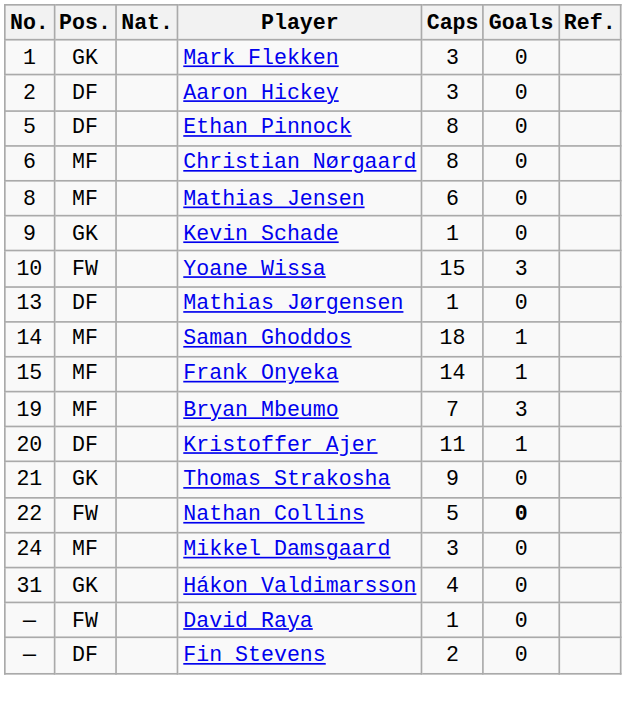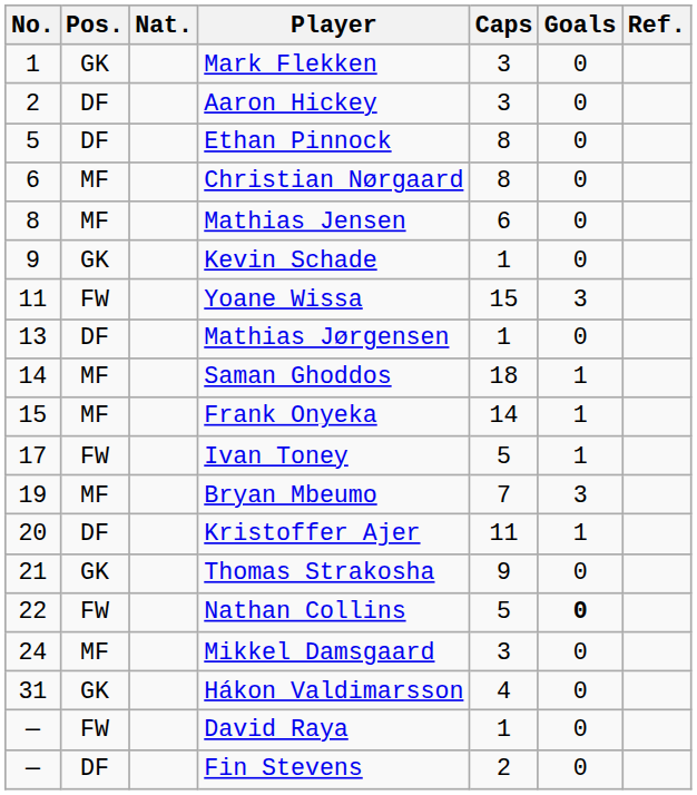 <table class="wikitable" style="text-align:center; border:1px #aaa solid;">
 <tr>
 <th>No.</th>
 <th>Pos.</th>
 <th>Nat.</th>
 <th>Player</th>
 <th>Caps</th>
 <th>Goals</th>
 <th>Ref.</th>
 </tr>
 <tr>
 <td>1</td>
 <td>GK</td>
 <td></td>
 <td style="text-align:left;"><a href='#'>Mark Flekken</a></td>
 <td>3</td>
 <td>0</td>
 <td></td>
 </tr>
 <tr>
 <td>2</td>
 <td>DF</td>
 <td></td>
 <td style="text-align:left;"><a href='#'>Aaron Hickey</a></td>
 <td>3</td>
 <td>0</td>
 <td></td>
 </tr>
 <tr>
 <td>5</td>
 <td>DF</td>
 <td></td>
 <td style="text-align:left;"><a href='#'>Ethan Pinnock</a></td>
 <td>8</td>
 <td>0</td>
 <td></td>
 </tr>
 <tr>
 <td>6</td>
 <td>MF</td>
 <td></td>
 <td style="text-align:left;"><a href='#'>Christian Nørgaard</a></td>
 <td>8</td>
 <td>0</td>
 <td></td>
 </tr>
 <tr>
 <td>8</td>
 <td>MF</td>
 <td></td>
 <td style="text-align:left;"><a href='#'>Mathias Jensen</a></td>
 <td>6</td>
 <td>0</td>
 <td></td>
 </tr>
 <tr>
 <td>9</td>
 <td>GK</td>
 <td></td>
 <td style="text-align:left;"><a href='#'>Kevin Schade</a></td>
 <td>1</td>
 <td>0</td>
 <td></td>
 </tr>
 <tr>
-<td>10</td>
+<td>11</td>
 <td>FW</td>
 <td></td>
 <td style="text-align:left;"><a href='#'>Yoane Wissa</a></td>
 <td>15</td>
 <td>3</td>
 <td></td>
 </tr>
 <tr>
 <td>13</td>
 <td>DF</td>
 <td></td>
 <td style="text-align:left;"><a href='#'>Mathias Jørgensen</a></td>
 <td>1</td>
 <td>0</td>
 <td></td>
 </tr>
 <tr>
 <td>14</td>
 <td>MF</td>
 <td></td>
 <td style="text-align:left;"><a href='#'>Saman Ghoddos</a></td>
 <td>18</td>
 <td>1</td>
 <td></td>
 </tr>
 <tr>
 <td>15</td>
 <td>MF</td>
 <td></td>
 <td style="text-align:left;"><a href='#'>Frank Onyeka</a></td>
 <td>14</td>
+<td>1</td>
+<td></td>
+</tr>
+<tr>
+<td>17</td>
+<td>FW</td>
+<td></td>
+<td style="text-align:left;"><a href='#'>Ivan Toney</a></td>
+<td>5</td>
 <td>1</td>
 <td></td>
 </tr>
 <tr>
 <td>19</td>
 <td>MF</td>
 <td></td>
 <td style="text-align:left;"><a href='#'>Bryan Mbeumo</a></td>
 <td>7</td>
 <td>3</td>
 <td></td>
 </tr>
 <tr>
 <td>20</td>
 <td>DF</td>
 <td></td>
 <td style="text-align:left;"><a href='#'>Kristoffer Ajer</a></td>
 <td>11</td>
 <td>1</td>
 <td></td>
 </tr>
 <tr>
 <td>21</td>
 <td>GK</td>
 <td></td>
 <td style="text-align:left;"><a href='#'>Thomas Strakosha</a></td>
 <td>9</td>
 <td>0</td>
 <td></td>
 </tr>
 <tr>
 <td>22</td>
 <td>FW</td>
 <td></td>
 <td style="text-align:left;"><a href='#'>Nathan Collins</a></td>
 <td>5</td>
 <td><strong>0</strong></td>
 <td></td>
 </tr>
 <tr>
 <td>24</td>
 <td>MF</td>
 <td></td>
 <td style="text-align:left;"><a href='#'>Mikkel Damsgaard</a></td>
 <td>3</td>
 <td>0</td>
 <td></td>
 </tr>
 <tr>
 <td>31</td>
 <td>GK</td>
 <td></td>
 <td style="text-align:left;"><a href='#'>Hákon Valdimarsson</a></td>
 <td>4</td>
 <td>0</td>
 <td></td>
 </tr>
 <tr>
 <td>―</td>
 <td>FW</td>
 <td></td>
 <td style="text-align:left;"><a href='#'>David Raya</a></td>
 <td>1</td>
 <td>0</td>
 <td></td>
 </tr>
 <tr>
 <td>―</td>
 <td>DF</td>
 <td></td>
 <td style="text-align:left;"><a href='#'>Fin Stevens</a></td>
 <td>2</td>
 <td>0</td>
 <td></td>
 </tr>
 </table>
